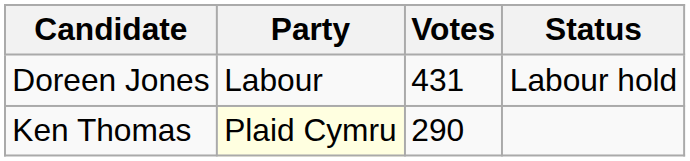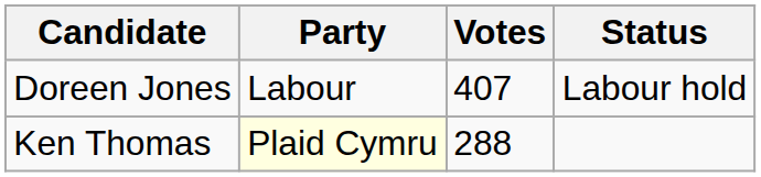 <table class="wikitable sortable">
 <tr>
 <th>Candidate</th>
 <th>Party</th>
 <th>Votes</th>
 <th>Status</th>
 </tr>
 <tr>
 <td>Doreen Jones</td>
 <td>Labour</td>
-<td>431</td>
+<td>407</td>
 <td>Labour hold</td>
 </tr>
 <tr>
 <td>Ken Thomas</td>
 <td style="background: lightyellow;">Plaid Cymru</td>
-<td>290</td>
+<td>288</td>
 <td></td>
 </tr>
 </table>
